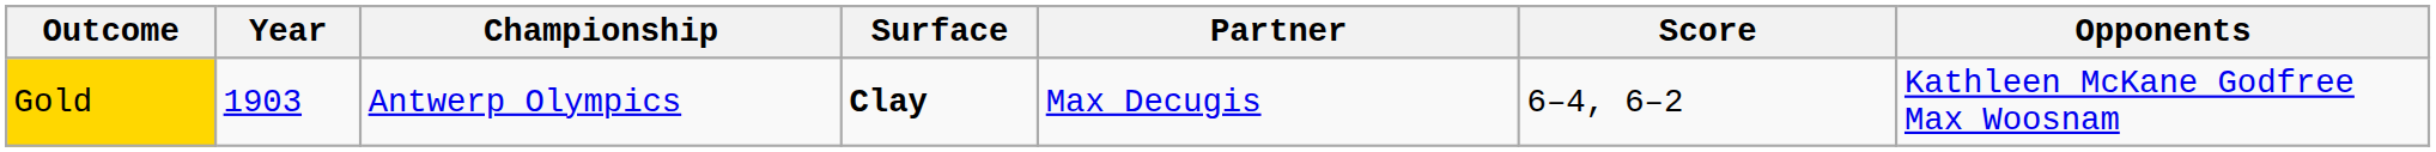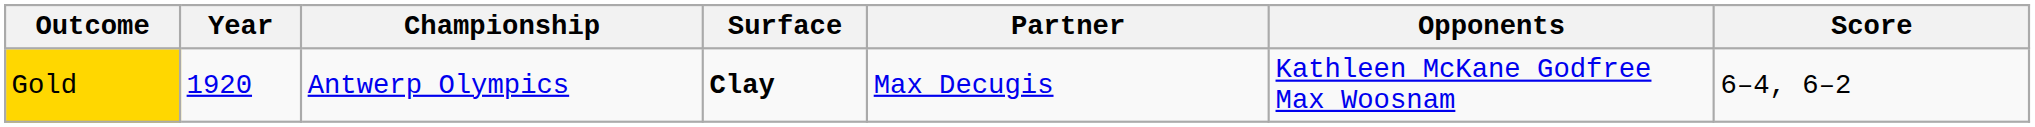 <table class="wikitable" style=font-size:97%>
 <tr>
 <th width=75>Outcome</th>
 <th width=50>Year</th>
 <th width=180>Championship</th>
 <th width=70>Surface</th>
 <th width=180>Partner</th>
+<th width=200>Opponents</th>
 <th width=140>Score</th>
-<th width=200>Opponents</th>
 </tr>
 <tr>
 <td bgcolor=gold>Gold</td>
-<td><a href='#'>1903</a></td>
+<td><a href='#'>1920</a></td>
 <td><a href='#'>Antwerp Olympics</a></td>
 <td><strong>Clay</strong></td>
 <td> <a href='#'>Max Decugis</a></td>
+<td> <a href='#'>Kathleen McKane Godfree</a><br> <a href='#'>Max Woosnam</a></td>
 <td>6–4, 6–2</td>
-<td> <a href='#'>Kathleen McKane Godfree</a><br> <a href='#'>Max Woosnam</a></td>
 </tr>
 </table>
